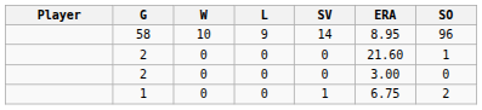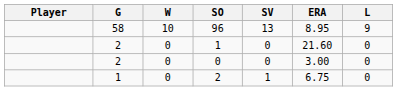 <table class="wikitable sortable">
 <tr>
 <th bgcolor="#DDDDFF" width="16%">Player</th>
 <th bgcolor="#DDDDFF" width="9%">G</th>
 <th bgcolor="#DDDDFF" width="9%">W</th>
-<th bgcolor="#DDDDFF" width="9%">L</th>
+<th bgcolor="#DDDDFF" width="9%">SO</th>
 <th bgcolor="#DDDDFF" width="9%">SV</th>
 <th bgcolor="#DDDDFF" width="9%">ERA</th>
-<th bgcolor="#DDDDFF" width="9%">SO</th>
+<th bgcolor="#DDDDFF" width="9%">L</th>
 </tr>
 <tr align="center">
 <td></td>
 <td>58</td>
 <td>10</td>
+<td>96</td>
+<td>13</td>
+<td>8.95</td>
 <td>9</td>
-<td>14</td>
-<td>8.95</td>
-<td>96</td>
 </tr>
 <tr align="center">
 <td></td>
 <td>2</td>
 <td>0</td>
-<td>0</td>
+<td>1</td>
 <td>0</td>
 <td>21.60</td>
-<td>1</td>
+<td>0</td>
 </tr>
 <tr align="center">
 <td></td>
 <td>2</td>
 <td>0</td>
 <td>0</td>
 <td>0</td>
 <td>3.00</td>
 <td>0</td>
 </tr>
 <tr align="center">
 <td></td>
 <td>1</td>
 <td>0</td>
-<td>0</td>
+<td>2</td>
 <td>1</td>
 <td>6.75</td>
-<td>2</td>
+<td>0</td>
 </tr>
 </table>
